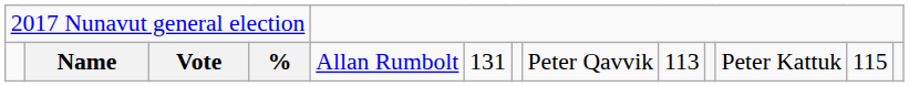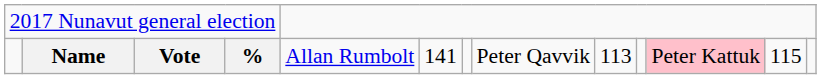 <table class="wikitable">
 <tr>
 <td colspan=4 align=center><a href='#'>2017 Nunavut general election</a></td>
 </tr>
 <tr>
 <td></td>
 <th><strong>Name </strong></th>
 <th><strong>Vote</strong></th>
 <th><strong>%</strong><br></th>
 <td><a href='#'>Allan Rumbolt</a></td>
-<td>131</td>
+<td>141</td>
 <td><br></td>
 <td>Peter Qavvik</td>
 <td>113</td>
 <td><br></td>
-<td>Peter Kattuk</td>
+<td style="background: pink;">Peter Kattuk</td>
 <td>115</td>
 <td></td>
 </tr>
 </table>
